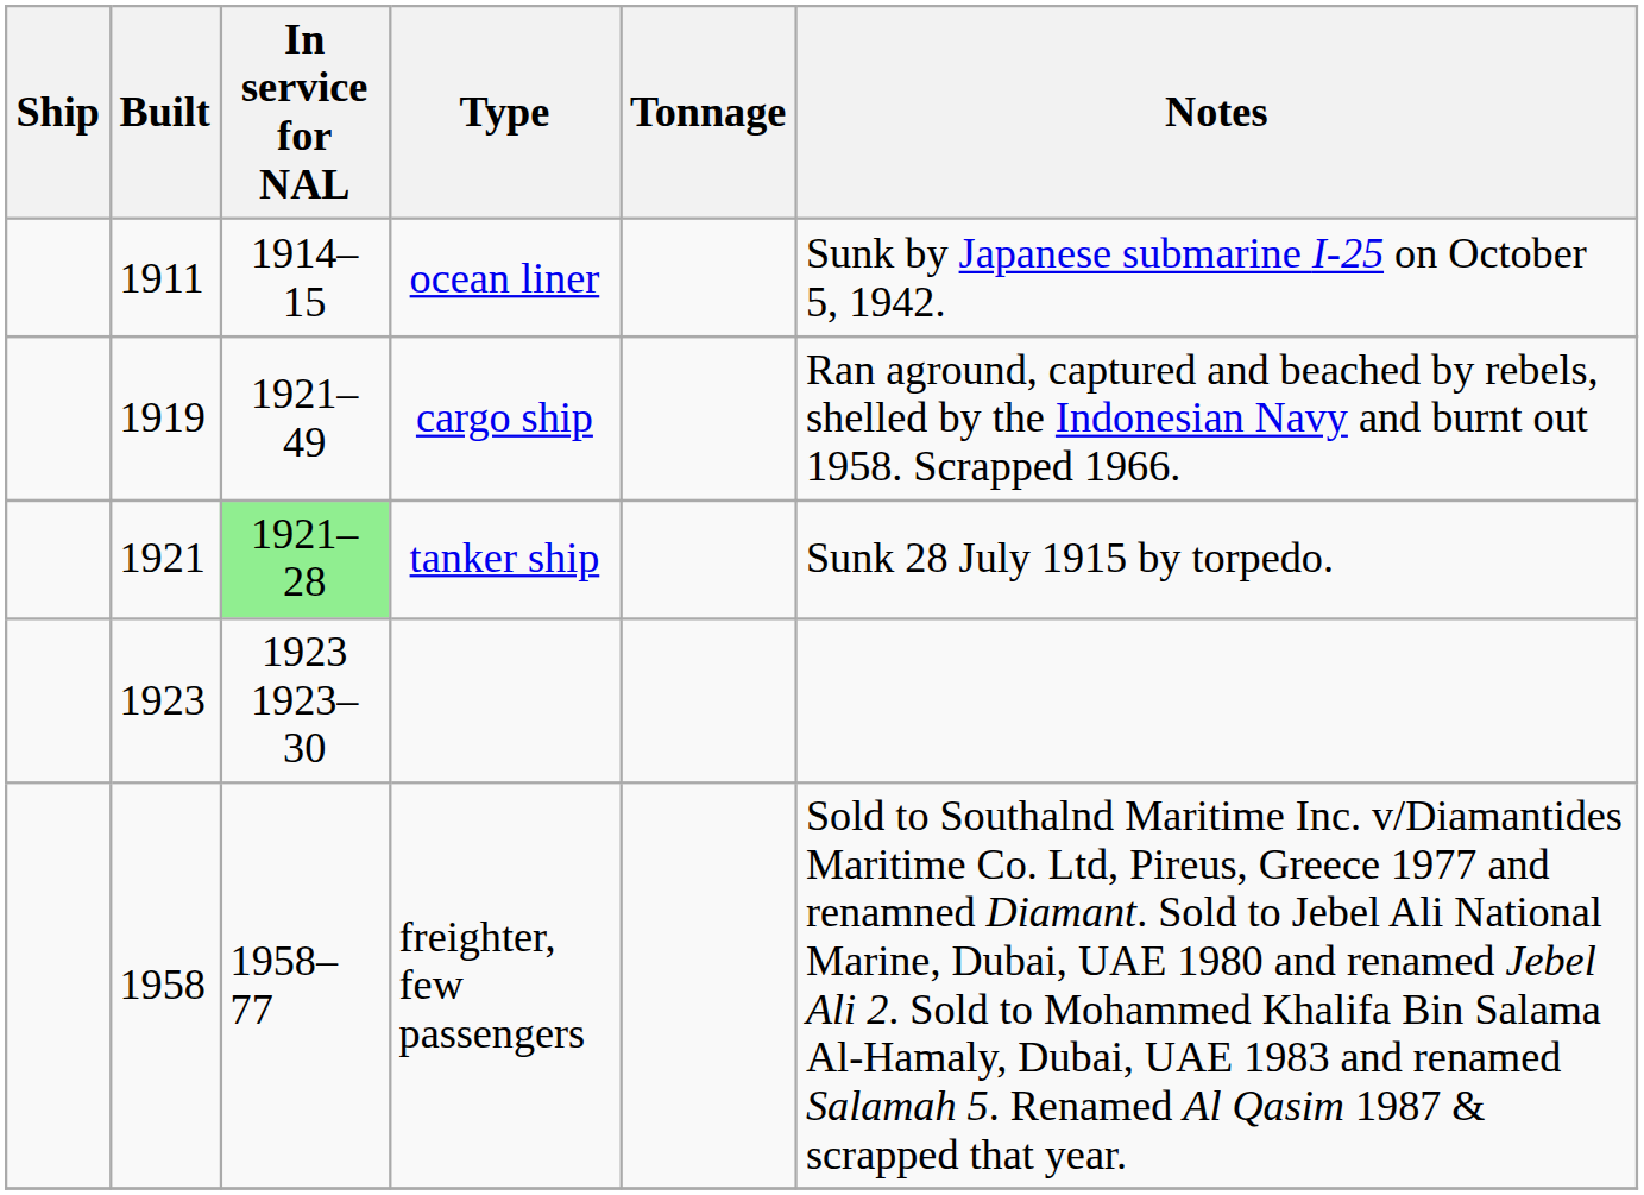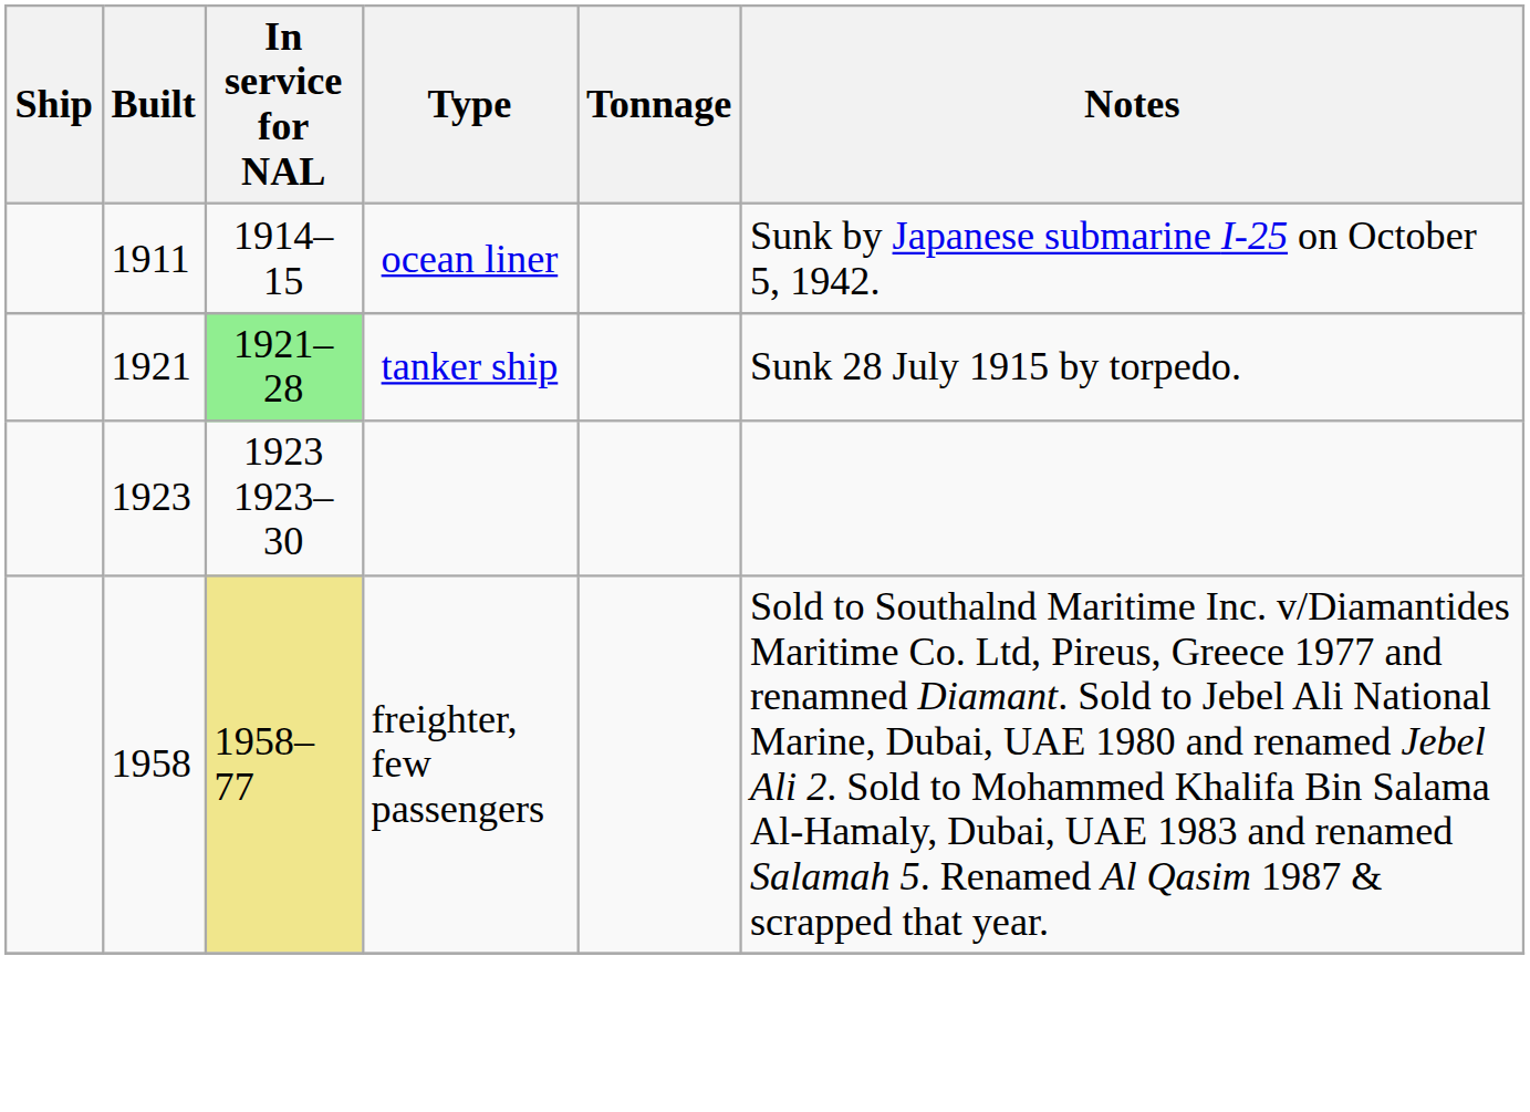 <table class="wikitable">
 <tr>
 <th>Ship</th>
 <th>Built</th>
 <th>In service for NAL</th>
 <th>Type</th>
 <th>Tonnage</th>
 <th>Notes</th>
 </tr>
 <tr>
 <td></td>
 <td>1911</td>
 <td align="Center">1914–15</td>
 <td align="Center"><a href='#'>ocean liner</a></td>
 <td align="Right"></td>
 <td>Sunk by <a href='#'>Japanese submarine <em>I-25</em></a> on October 5, 1942.</td>
 </tr>
 <tr>
-</tr>
-<tr>
-<td></td>
-<td>1919</td>
-<td align="Center">1921–49</td>
-<td align="Center"><a href='#'>cargo ship</a></td>
-<td align="Right"></td>
-<td>Ran aground, captured and beached by rebels, shelled by the <a href='#'>Indonesian Navy</a> and burnt out 1958. Scrapped 1966.</td>
 </tr>
 <tr>
 </tr>
 <tr>
 <td></td>
 <td>1921</td>
 <td align="Center" style="background: lightgreen;">1921–28</td>
 <td align="Center"><a href='#'>tanker ship</a></td>
 <td align="Right"></td>
 <td>Sunk 28 July 1915 by  torpedo.</td>
 </tr>
 <tr>
 <td><br></td>
 <td>1923</td>
 <td align="Center">1923<br>1923–30</td>
 <td align="Center"></td>
 <td align="Right"></td>
 <td></td>
 </tr>
 <tr>
 <td></td>
 <td>1958</td>
-<td>1958–77</td>
+<td style="background: khaki;">1958–77</td>
 <td>freighter, few passengers</td>
 <td></td>
 <td>Sold to Southalnd Maritime Inc. v/Diamantides Maritime Co. Ltd, Pireus, Greece 1977 and renamned <em>Diamant</em>. Sold to Jebel Ali National Marine, Dubai, UAE 1980 and renamed <em>Jebel Ali 2</em>. Sold to Mohammed Khalifa Bin Salama Al-Hamaly, Dubai, UAE  1983 and renamed <em>Salamah 5</em>. Renamed <em>Al Qasim</em> 1987 & scrapped that year.</td>
 </tr>
 <tr ss norvedihim 1931-1939 tonaje 1,694 fate fire and sold to scarped>
 </tr>
 </table>
